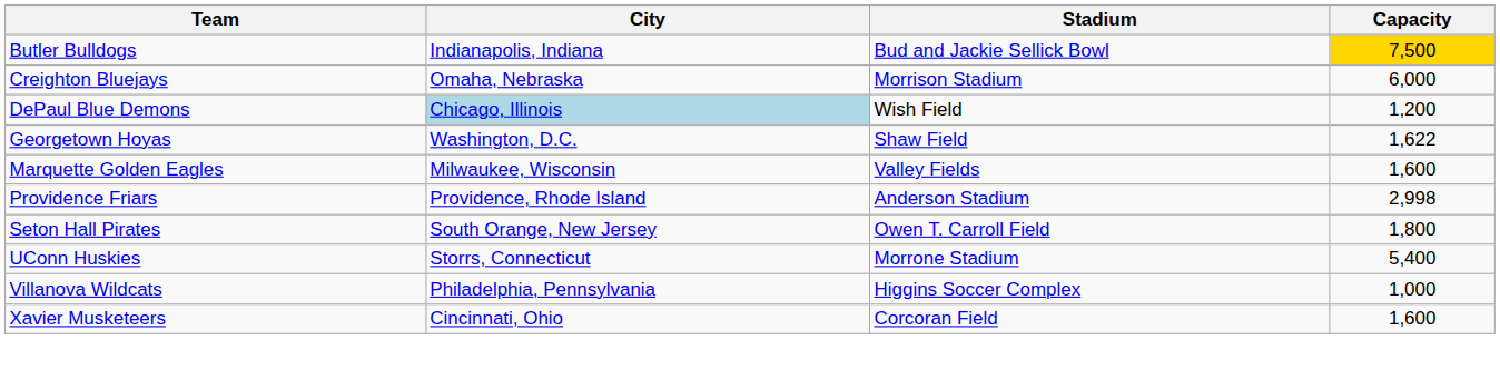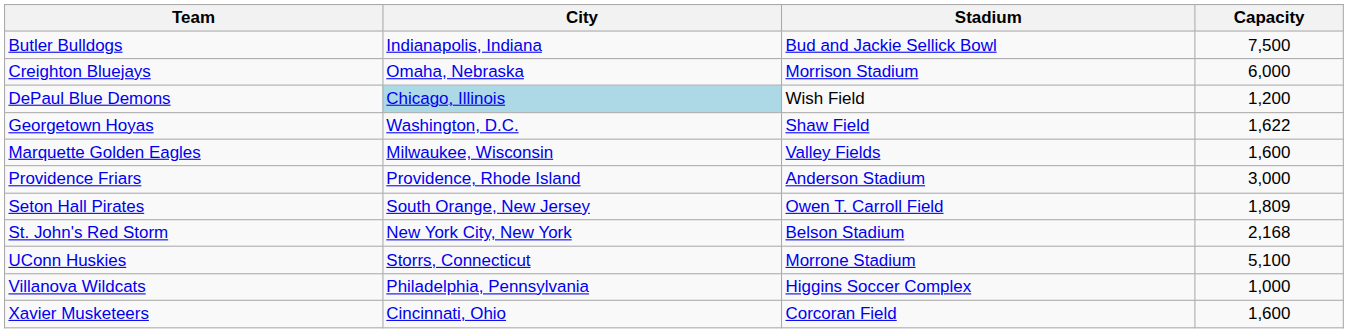 <table class="wikitable sortable" style="width:100%; text-align:left">
 <tr>
 <th>Team</th>
 <th>City</th>
 <th>Stadium</th>
 <th>Capacity</th>
 </tr>
 <tr>
 <td><a href='#'>Butler Bulldogs</a></td>
 <td><a href='#'>Indianapolis, Indiana</a></td>
 <td><a href='#'>Bud and Jackie Sellick Bowl</a></td>
-<td style="background: gold; text-align:center;">7,500</td>
+<td style="text-align:center;">7,500</td>
 </tr>
 <tr>
 <td><a href='#'>Creighton Bluejays</a></td>
 <td><a href='#'>Omaha, Nebraska</a></td>
 <td><a href='#'>Morrison Stadium</a></td>
 <td style="text-align:center;">6,000</td>
 </tr>
 <tr>
 <td><a href='#'>DePaul Blue Demons</a></td>
 <td style="background: lightblue;"><a href='#'>Chicago, Illinois</a></td>
 <td>Wish Field</td>
 <td style="text-align:center;">1,200</td>
 </tr>
 <tr>
 <td><a href='#'>Georgetown Hoyas</a></td>
 <td><a href='#'>Washington, D.C.</a></td>
 <td><a href='#'>Shaw Field</a></td>
 <td style="text-align:center;">1,622</td>
 </tr>
 <tr>
 <td><a href='#'>Marquette Golden Eagles</a></td>
 <td><a href='#'>Milwaukee, Wisconsin</a></td>
 <td><a href='#'>Valley Fields</a></td>
 <td style="text-align:center;">1,600</td>
 </tr>
 <tr>
 <td><a href='#'>Providence Friars</a></td>
 <td><a href='#'>Providence, Rhode Island</a></td>
 <td><a href='#'>Anderson Stadium</a></td>
-<td style="text-align:center;">2,998</td>
+<td style="text-align:center;">3,000</td>
 </tr>
 <tr>
 <td><a href='#'>Seton Hall Pirates</a></td>
 <td><a href='#'>South Orange, New Jersey</a></td>
 <td><a href='#'>Owen T. Carroll Field</a></td>
-<td style="text-align:center;">1,800</td>
+<td style="text-align:center;">1,809</td>
+</tr>
+<tr>
+<td><a href='#'>St. John's Red Storm</a></td>
+<td><a href='#'>New York City, New York</a></td>
+<td><a href='#'>Belson Stadium</a></td>
+<td style="text-align:center;">2,168</td>
 </tr>
 <tr>
 <td><a href='#'>UConn Huskies</a></td>
 <td><a href='#'>Storrs, Connecticut</a></td>
 <td><a href='#'>Morrone Stadium</a></td>
-<td style="text-align:center;">5,400</td>
+<td style="text-align:center;">5,100</td>
 </tr>
 <tr>
 <td><a href='#'>Villanova Wildcats</a></td>
 <td><a href='#'>Philadelphia, Pennsylvania</a></td>
 <td><a href='#'>Higgins Soccer Complex</a></td>
 <td style="text-align:center;">1,000</td>
 </tr>
 <tr>
 <td><a href='#'>Xavier Musketeers</a></td>
 <td><a href='#'>Cincinnati, Ohio</a></td>
 <td><a href='#'>Corcoran Field</a></td>
 <td style="text-align:center;">1,600</td>
 </tr>
 </table>
